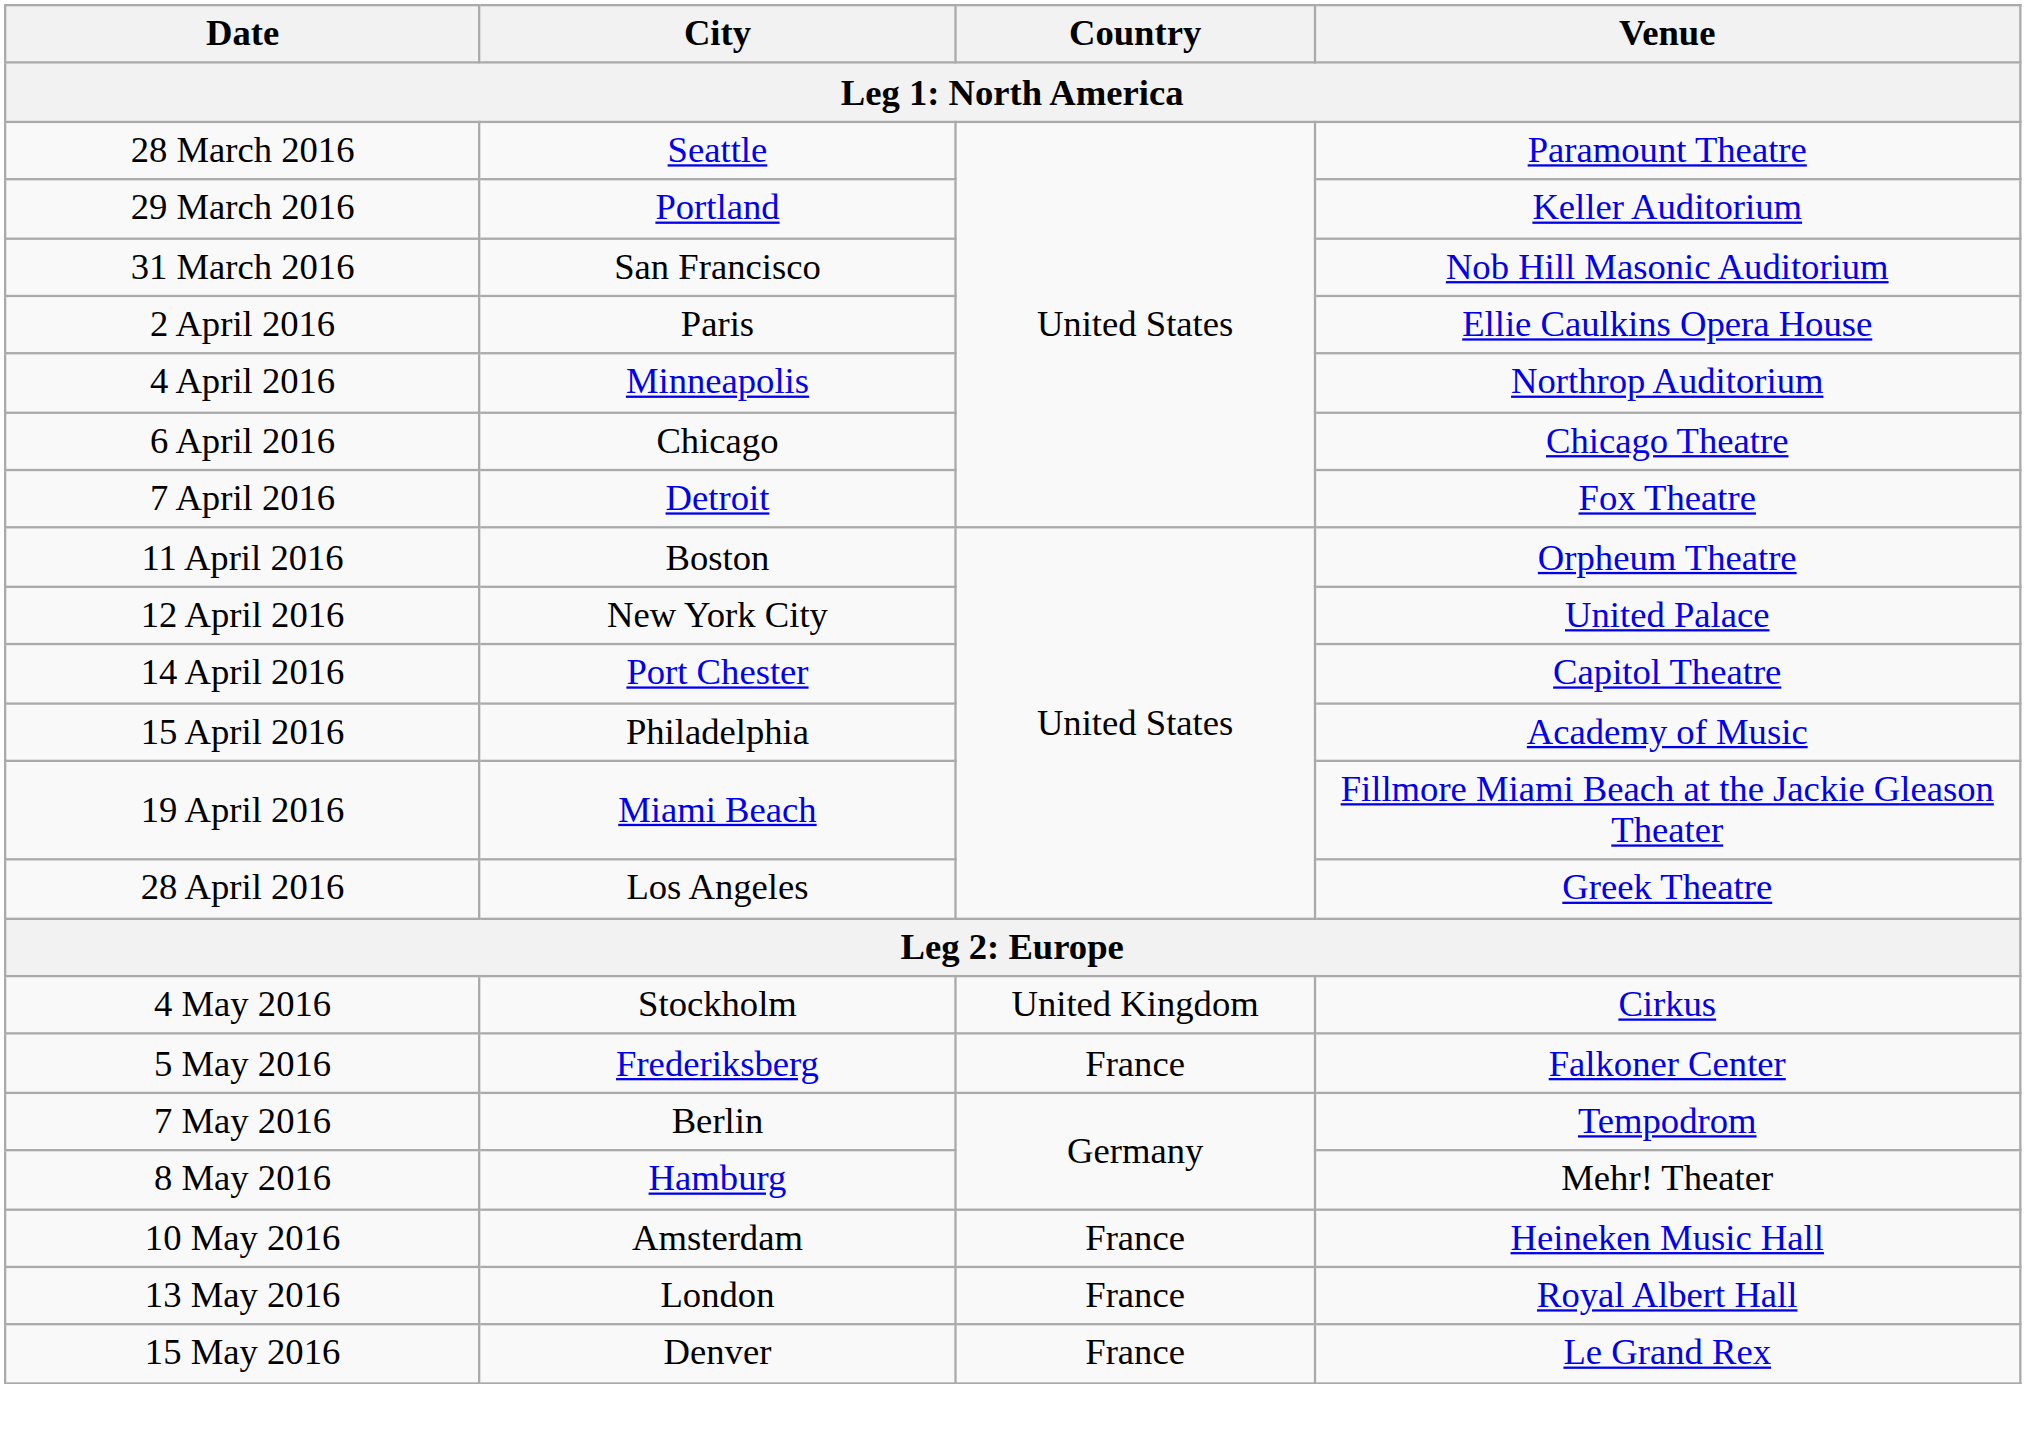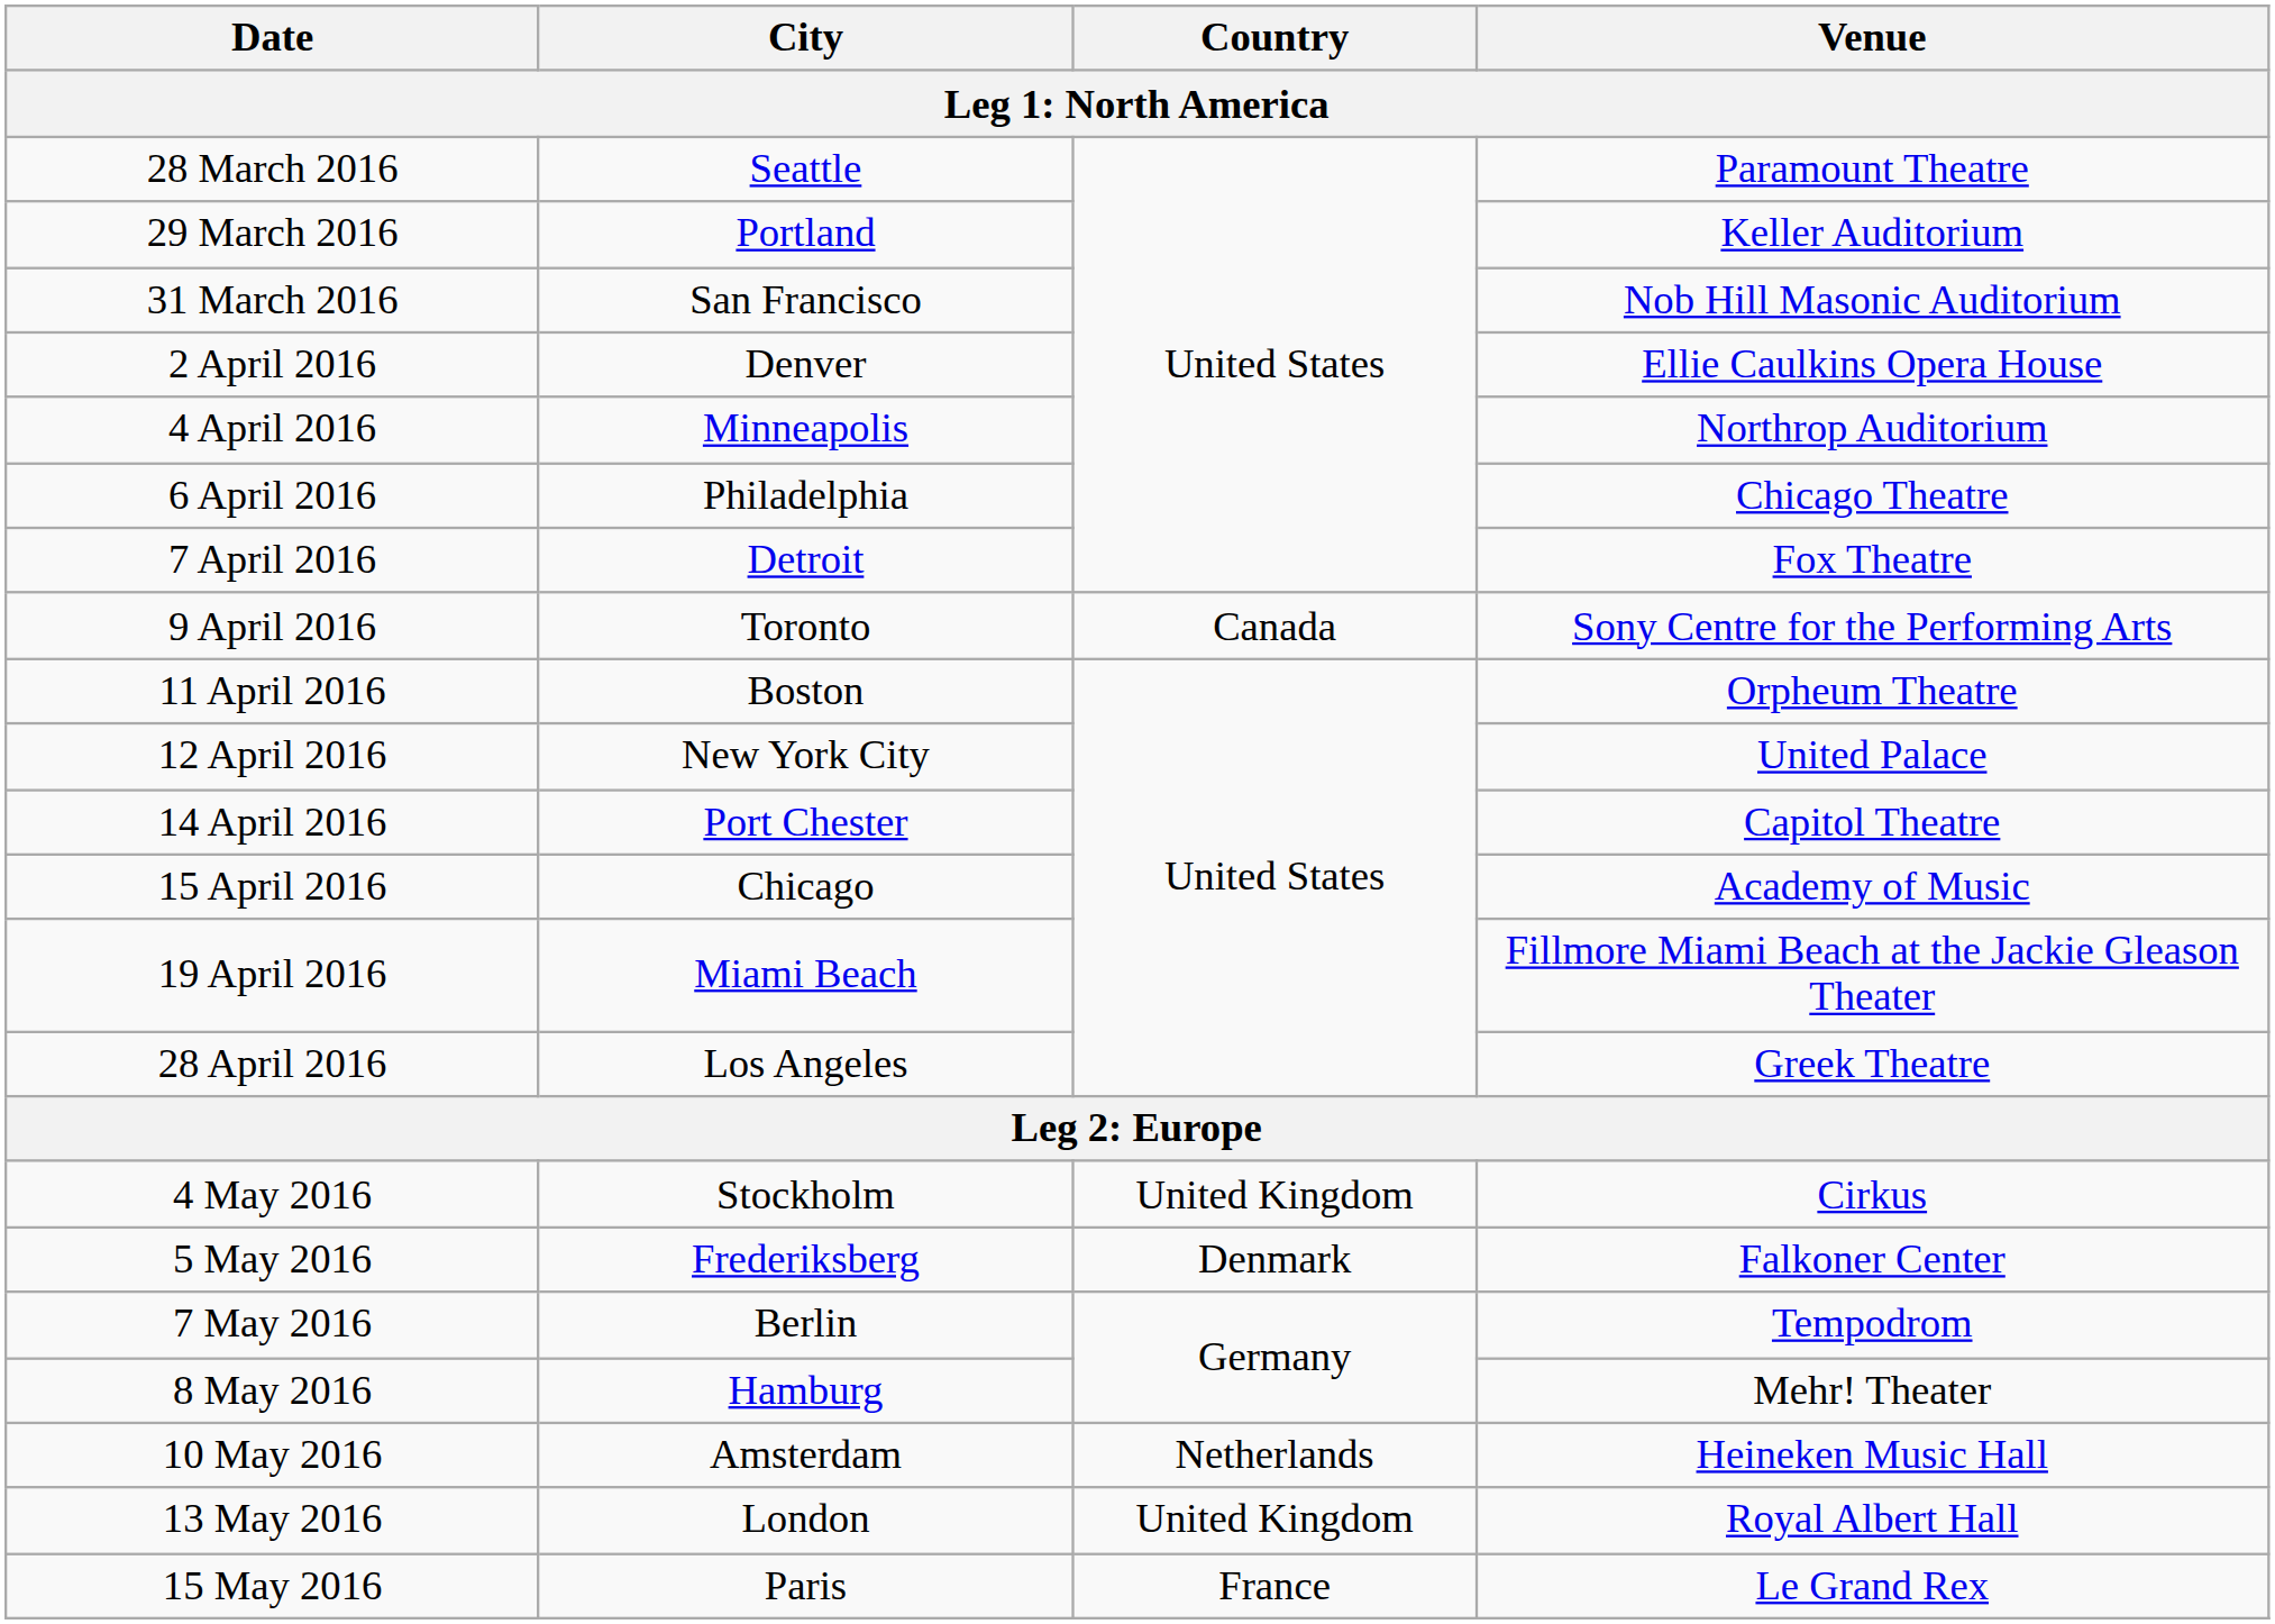 <table class="wikitable" style="text-align:center;">
 <tr>
 <th width="200">Date</th>
 <th width="200">City</th>
 <th width="150">Country</th>
 <th width="300">Venue</th>
 </tr>
 <tr>
 <th colspan="4">Leg 1: North America</th>
 </tr>
 <tr>
 <td>28 March 2016</td>
 <td><a href='#'>Seattle</a></td>
 <td rowspan="7">United States</td>
 <td><a href='#'>Paramount Theatre</a></td>
 </tr>
 <tr>
 <td>29 March 2016</td>
 <td><a href='#'>Portland</a></td>
 <td><a href='#'>Keller Auditorium</a></td>
 </tr>
 <tr>
 <td>31 March 2016</td>
 <td>San Francisco</td>
 <td><a href='#'>Nob Hill Masonic Auditorium</a></td>
 </tr>
 <tr>
 <td>2 April 2016</td>
-<td>Paris</td>
+<td>Denver</td>
 <td><a href='#'>Ellie Caulkins Opera House</a></td>
 </tr>
 <tr>
 <td>4 April 2016</td>
 <td><a href='#'>Minneapolis</a></td>
 <td><a href='#'>Northrop Auditorium</a></td>
 </tr>
 <tr>
 <td>6 April 2016</td>
-<td>Chicago</td>
+<td>Philadelphia</td>
 <td><a href='#'>Chicago Theatre</a></td>
 </tr>
 <tr>
 <td>7 April 2016</td>
 <td><a href='#'>Detroit</a></td>
 <td><a href='#'>Fox Theatre</a></td>
+</tr>
+<tr>
+<td>9 April 2016</td>
+<td>Toronto</td>
+<td>Canada</td>
+<td><a href='#'>Sony Centre for the Performing Arts</a></td>
 </tr>
 <tr>
 <td>11 April 2016</td>
 <td>Boston</td>
 <td rowspan="6">United States</td>
 <td><a href='#'>Orpheum Theatre</a></td>
 </tr>
 <tr>
 <td>12 April 2016</td>
 <td>New York City</td>
 <td><a href='#'>United Palace</a></td>
 </tr>
 <tr>
 <td>14 April 2016</td>
 <td><a href='#'>Port Chester</a></td>
 <td><a href='#'>Capitol Theatre</a></td>
 </tr>
 <tr>
 <td>15 April 2016</td>
-<td>Philadelphia</td>
+<td>Chicago</td>
 <td><a href='#'>Academy of Music</a></td>
 </tr>
 <tr>
 <td>19 April 2016</td>
 <td><a href='#'>Miami Beach</a></td>
 <td><a href='#'>Fillmore Miami Beach at the Jackie Gleason Theater</a></td>
 </tr>
 <tr>
 <td>28 April 2016</td>
 <td>Los Angeles</td>
 <td><a href='#'>Greek Theatre</a></td>
 </tr>
 <tr>
 <th colspan="4">Leg 2: Europe</th>
 </tr>
 <tr>
 <td>4 May 2016</td>
 <td>Stockholm</td>
 <td>United Kingdom</td>
 <td><a href='#'>Cirkus</a></td>
 </tr>
 <tr>
 <td>5 May 2016</td>
 <td><a href='#'>Frederiksberg</a></td>
-<td>France</td>
+<td>Denmark</td>
 <td><a href='#'>Falkoner Center</a></td>
 </tr>
 <tr>
 <td>7 May 2016</td>
 <td>Berlin</td>
 <td rowspan="2">Germany</td>
 <td><a href='#'>Tempodrom</a></td>
 </tr>
 <tr>
 <td>8 May 2016</td>
 <td><a href='#'>Hamburg</a></td>
 <td>Mehr! Theater</td>
 </tr>
 <tr>
 <td>10 May 2016</td>
 <td>Amsterdam</td>
-<td>France</td>
+<td>Netherlands</td>
 <td><a href='#'>Heineken Music Hall</a></td>
 </tr>
 <tr>
 <td>13 May 2016</td>
 <td>London</td>
-<td>France</td>
+<td>United Kingdom</td>
 <td><a href='#'>Royal Albert Hall</a></td>
 </tr>
 <tr>
 <td>15 May 2016</td>
-<td>Denver</td>
+<td>Paris</td>
 <td>France</td>
 <td><a href='#'>Le Grand Rex</a></td>
 </tr>
 <tr>
 </tr>
 </table>
